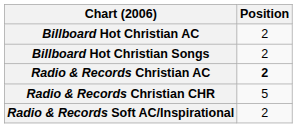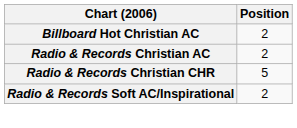 <table class="wikitable plainrowheaders sortable" style="text-align:center;">
 <tr>
 <th scope="col">Chart (2006)</th>
 <th scope="col">Position</th>
 </tr>
 <tr>
 <th scope="row"><em>Billboard</em> Hot Christian AC</th>
 <td align="center">2</td>
 </tr>
 <tr>
-<th scope="row"><em>Billboard</em> Hot Christian Songs</th>
+<th scope="row"><em>Radio & Records</em> Christian AC</th>
 <td align="center">2</td>
-</tr>
-<tr>
-<th scope="row"><em>Radio & Records</em> Christian AC</th>
-<td align="center"><strong>2</strong></td>
 </tr>
 <tr>
 <th scope="row"><em>Radio & Records</em> Christian CHR</th>
 <td align="center">5</td>
 </tr>
 <tr>
 <th scope="row"><em>Radio & Records</em> Soft AC/Inspirational</th>
 <td align="center">2</td>
 </tr>
 </table>
